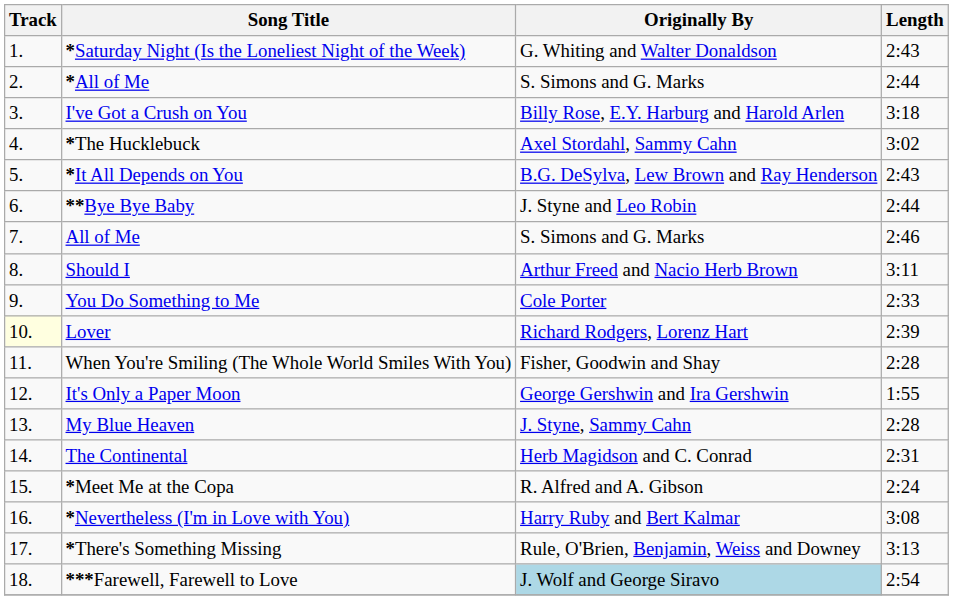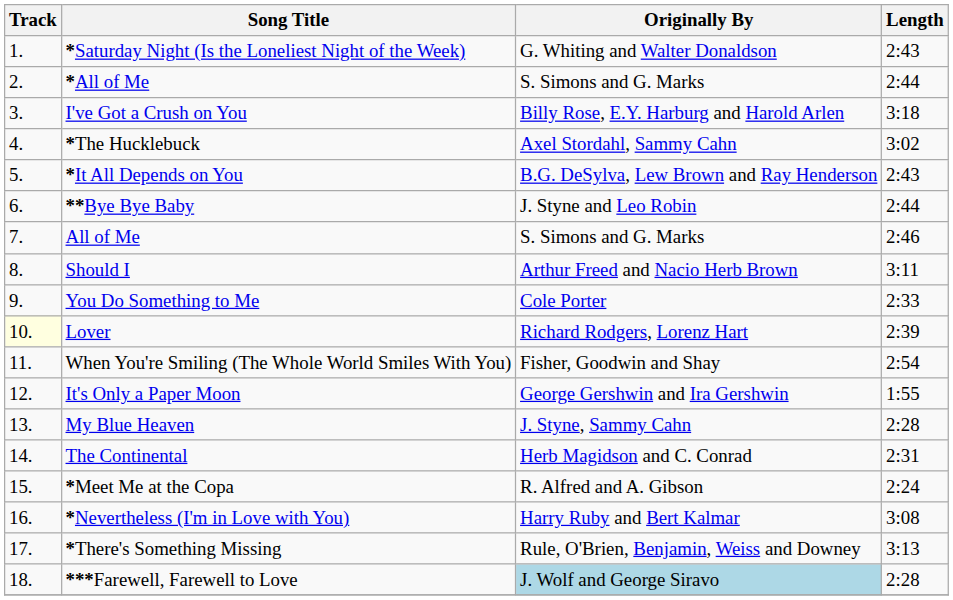 <table class="wikitable" style="font-size: 95%;">
 <tr>
 <th>Track</th>
 <th>Song Title</th>
 <th>Originally By</th>
 <th>Length</th>
 </tr>
 <tr>
 <td>1.</td>
 <td><strong>*</strong><a href='#'>Saturday Night (Is the Loneliest Night of the Week)</a></td>
 <td>G. Whiting and <a href='#'>Walter Donaldson</a></td>
 <td>2:43</td>
 </tr>
 <tr>
 <td>2.</td>
 <td><strong>*</strong><a href='#'>All of Me</a></td>
 <td>S. Simons and G. Marks</td>
 <td>2:44</td>
 </tr>
 <tr>
 <td>3.</td>
 <td><a href='#'>I've Got a Crush on You</a></td>
 <td><a href='#'>Billy Rose</a>, <a href='#'>E.Y. Harburg</a> and <a href='#'>Harold Arlen</a></td>
 <td>3:18</td>
 </tr>
 <tr>
 <td>4.</td>
 <td><strong>*</strong>The Hucklebuck</td>
 <td><a href='#'>Axel Stordahl</a>, <a href='#'>Sammy Cahn</a></td>
 <td>3:02</td>
 </tr>
 <tr>
 <td>5.</td>
 <td><strong>*</strong><a href='#'>It All Depends on You</a></td>
 <td><a href='#'>B.G. DeSylva</a>, <a href='#'>Lew Brown</a> and <a href='#'>Ray Henderson</a></td>
 <td>2:43</td>
 </tr>
 <tr>
 <td>6.</td>
 <td><strong>**</strong><a href='#'>Bye Bye Baby</a></td>
 <td>J. Styne and <a href='#'>Leo Robin</a></td>
 <td>2:44</td>
 </tr>
 <tr>
 <td>7.</td>
 <td><a href='#'>All of Me</a></td>
 <td>S. Simons and G. Marks</td>
 <td>2:46</td>
 </tr>
 <tr>
 <td>8.</td>
 <td><a href='#'>Should I</a></td>
 <td><a href='#'>Arthur Freed</a> and <a href='#'>Nacio Herb Brown</a></td>
 <td>3:11</td>
 </tr>
 <tr>
 <td>9.</td>
 <td><a href='#'>You Do Something to Me</a></td>
 <td><a href='#'>Cole Porter</a></td>
 <td>2:33</td>
 </tr>
 <tr>
 <td style="background: lightyellow;">10.</td>
 <td><a href='#'>Lover</a></td>
 <td><a href='#'>Richard Rodgers</a>, <a href='#'>Lorenz Hart</a></td>
 <td>2:39</td>
 </tr>
 <tr>
 <td>11.</td>
 <td>When You're Smiling (The Whole World Smiles With You)</td>
 <td>Fisher, Goodwin and Shay</td>
-<td>2:28</td>
+<td>2:54</td>
 </tr>
 <tr>
 <td>12.</td>
 <td><a href='#'>It's Only a Paper Moon</a></td>
 <td><a href='#'>George Gershwin</a> and <a href='#'>Ira Gershwin</a></td>
 <td>1:55</td>
 </tr>
 <tr>
 <td>13.</td>
 <td><a href='#'>My Blue Heaven</a></td>
 <td><a href='#'>J. Styne</a>, <a href='#'>Sammy Cahn</a></td>
 <td>2:28</td>
 </tr>
 <tr>
 <td>14.</td>
 <td><a href='#'>The Continental</a></td>
 <td><a href='#'>Herb Magidson</a> and C. Conrad</td>
 <td>2:31</td>
 </tr>
 <tr>
 <td>15.</td>
 <td><strong>*</strong>Meet Me at the Copa</td>
 <td>R. Alfred and A. Gibson</td>
 <td>2:24</td>
 </tr>
 <tr>
 <td>16.</td>
 <td><strong>*</strong><a href='#'>Nevertheless (I'm in Love with You)</a></td>
 <td><a href='#'>Harry Ruby</a> and <a href='#'>Bert Kalmar</a></td>
 <td>3:08</td>
 </tr>
 <tr>
 <td>17.</td>
 <td><strong>*</strong>There's Something Missing</td>
 <td>Rule, O'Brien, <a href='#'>Benjamin</a>, <a href='#'>Weiss</a> and Downey</td>
 <td>3:13</td>
 </tr>
 <tr>
 <td>18.</td>
 <td><strong>***</strong>Farewell, Farewell to Love</td>
 <td style="background: lightblue;">J. Wolf and George Siravo</td>
-<td>2:54</td>
+<td>2:28</td>
 </tr>
 <tr>
 </tr>
 </table>
